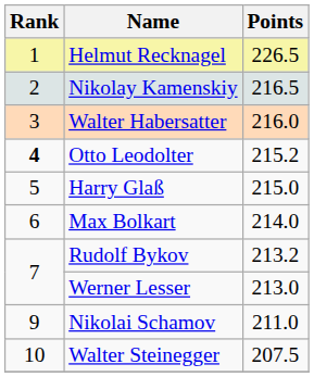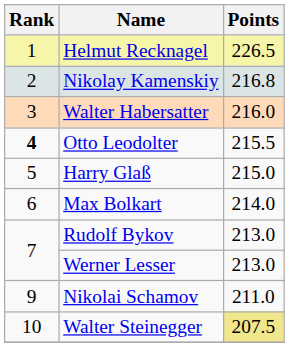 <table class="wikitable sortable">
 <tr>
 <th align=Center>Rank</th>
 <th>Name</th>
 <th>Points</th>
 </tr>
 <tr style="background:#F7F6A8">
 <td align=center>1</td>
 <td> <a href='#'>Helmut Recknagel</a></td>
 <td align=center>226.5</td>
 </tr>
 <tr style="background: #DCE5E5;">
 <td align=center>2</td>
 <td> <a href='#'>Nikolay Kamenskiy</a></td>
-<td align=center>216.5</td>
+<td align=center>216.8</td>
 </tr>
 <tr style="background: #FFDAB9;">
 <td align=center>3</td>
 <td> <a href='#'>Walter Habersatter</a></td>
 <td align=center>216.0</td>
 </tr>
 <tr>
 <td align=center><strong>4</strong></td>
 <td> <a href='#'>Otto Leodolter</a></td>
-<td align=center>215.2</td>
+<td align=center>215.5</td>
 </tr>
 <tr>
 <td align=center>5</td>
 <td> <a href='#'>Harry Glaß</a></td>
 <td align=center>215.0</td>
 </tr>
 <tr>
 <td align=center>6</td>
 <td> <a href='#'>Max Bolkart</a></td>
 <td align=center>214.0</td>
 </tr>
 <tr>
 <td rowspan=2 align=center>7</td>
 <td> <a href='#'>Rudolf Bykov</a></td>
-<td align=center>213.2</td>
+<td align=center>213.0</td>
 </tr>
 <tr>
 <td> <a href='#'>Werner Lesser</a></td>
 <td align=center>213.0</td>
 </tr>
 <tr>
 <td align=center>9</td>
 <td> <a href='#'>Nikolai Schamov</a></td>
 <td align=center>211.0</td>
 </tr>
 <tr>
 <td align=center>10</td>
 <td> <a href='#'>Walter Steinegger</a></td>
-<td align=center>207.5</td>
+<td align=center style="background: khaki;">207.5</td>
 </tr>
 <tr>
 </tr>
 </table>
